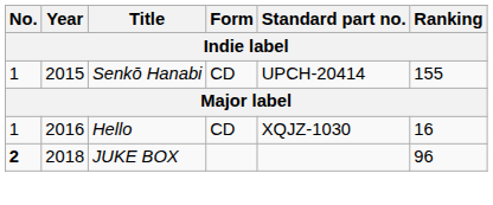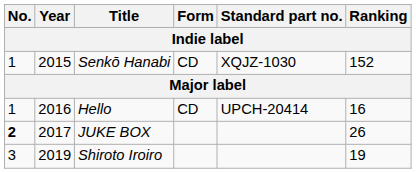 <table class="wikitable">
 <tr>
 <th>No.</th>
 <th>Year</th>
 <th>Title</th>
 <th>Form</th>
 <th>Standard part no.</th>
 <th>Ranking</th>
 </tr>
 <tr>
 <th colspan="6">Indie label</th>
 </tr>
 <tr>
 <td>1</td>
 <td>2015</td>
 <td><em>Senkō Hanabi</em></td>
 <td>CD</td>
-<td>UPCH-20414</td>
-<td>155</td>
+<td>XQJZ-1030</td>
+<td>152</td>
 </tr>
 <tr>
 <th colspan="6">Major label</th>
 </tr>
 <tr>
 <td>1</td>
 <td>2016</td>
 <td><em>Hello</em></td>
 <td>CD</td>
-<td>XQJZ-1030</td>
+<td>UPCH-20414</td>
 <td>16</td>
 </tr>
 <tr>
 <td><strong>2</strong></td>
-<td>2018</td>
+<td>2017</td>
 <td><em>JUKE BOX</em></td>
 <td></td>
 <td></td>
-<td>96</td>
+<td>26</td>
+</tr>
+<tr>
+<td>3</td>
+<td>2019</td>
+<td><em>Shiroto Iroiro</em></td>
+<td></td>
+<td></td>
+<td>19</td>
 </tr>
 </table>
